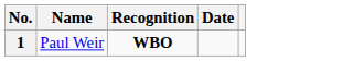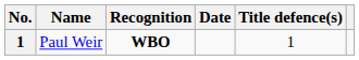 <table class="wikitable sortable">
 <tr>
 <th>No.</th>
 <th>Name</th>
 <th>Recognition</th>
 <th>Date</th>
+<th>Title defence(s)</th>
 <th></th>
 </tr>
 <tr align=center>
 <th>1</th>
 <td align=left><a href='#'>Paul Weir</a></td>
 <td><strong>WBO</strong></td>
 <td></td>
+<td>1</td>
 <td></td>
 </tr>
 </table>
